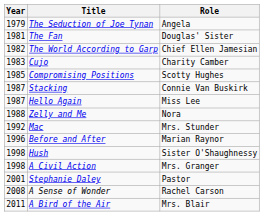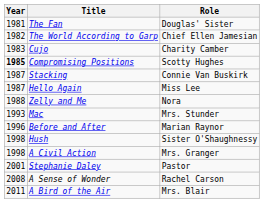 <table class="wikitable sortable">
 <tr>
 <th>Year</th>
 <th>Title</th>
 <th>Role</th>
-</tr>
-<tr>
-<td>1979</td>
-<td><em><a href='#'>The Seduction of Joe Tynan</a></em></td>
-<td>Angela</td>
 </tr>
 <tr>
 <td>1981</td>
 <td><a href='#'><em>The Fan</em></a></td>
 <td>Douglas' Sister</td>
 </tr>
 <tr>
 <td>1982</td>
 <td><a href='#'><em>The World According to Garp</em></a></td>
 <td>Chief Ellen Jamesian</td>
 </tr>
 <tr>
 <td>1983</td>
 <td><a href='#'><em>Cujo</em></a></td>
 <td>Charity Camber</td>
 </tr>
 <tr>
-<td>1985</td>
+<td><strong>1985</strong></td>
 <td><em><a href='#'>Compromising Positions</a></em></td>
 <td>Scotty Hughes</td>
 </tr>
 <tr>
 <td>1987</td>
 <td><a href='#'><em>Stacking</em></a></td>
 <td>Connie Van Buskirk</td>
 </tr>
 <tr>
 <td>1987</td>
 <td><a href='#'><em>Hello Again</em></a></td>
 <td>Miss Lee</td>
 </tr>
 <tr>
 <td>1988</td>
 <td><em><a href='#'>Zelly and Me</a></em></td>
 <td>Nora</td>
 </tr>
 <tr>
-<td>1992</td>
+<td>1993</td>
 <td><a href='#'><em>Mac</em></a></td>
 <td>Mrs. Stunder</td>
 </tr>
 <tr>
 <td>1996</td>
 <td><a href='#'><em>Before and After</em></a></td>
 <td>Marian Raynor</td>
 </tr>
 <tr>
 <td>1998</td>
 <td><a href='#'><em>Hush</em></a></td>
 <td>Sister O'Shaughnessy</td>
 </tr>
 <tr>
 <td>1998</td>
 <td><a href='#'><em>A Civil Action</em></a></td>
 <td>Mrs. Granger</td>
 </tr>
 <tr>
 <td>2001</td>
 <td><em><a href='#'>Stephanie Daley</a></em></td>
 <td>Pastor</td>
 </tr>
 <tr>
 <td>2008</td>
 <td><em>A Sense of Wonder</em></td>
 <td>Rachel Carson</td>
 </tr>
 <tr>
 <td>2011</td>
 <td><em><a href='#'>A Bird of the Air</a></em></td>
 <td>Mrs. Blair</td>
 </tr>
 </table>
